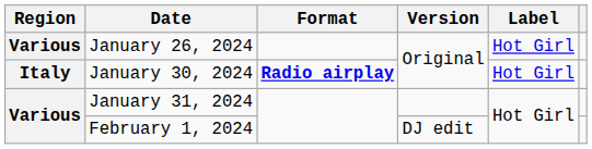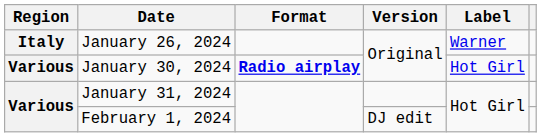 <table class="wikitable plainrowheaders">
 <tr>
 <th scope="col">Region</th>
 <th scope="col">Date</th>
 <th scope="col">Format</th>
 <th scope="col">Version</th>
 <th scope="col">Label</th>
 <th scope="col"></th>
 </tr>
 <tr>
-<th scope="row">Various</th>
+<th scope="row">Italy</th>
 <td>January 26, 2024</td>
 <td></td>
 <td rowspan="2">Original</td>
-<td><a href='#'>Hot Girl</a></td>
+<td><a href='#'>Warner</a></td>
 <td style="text-align:center;"></td>
 </tr>
 <tr>
-<th scope="row">Italy</th>
+<th scope="row">Various</th>
 <td>January 30, 2024</td>
 <td><strong><a href='#'>Radio airplay</a></strong></td>
 <td><a href='#'>Hot Girl</a></td>
 <td style="text-align:center;"></td>
 </tr>
 <tr>
 <th scope="row" rowspan="2">Various</th>
 <td>January 31, 2024</td>
 <td rowspan="2"></td>
 <td></td>
 <td rowspan="2">Hot Girl</td>
 <td style="text-align:center;"></td>
 </tr>
 <tr>
 <td>February 1, 2024</td>
 <td>DJ edit</td>
 <td style="text-align:center;"></td>
 </tr>
 </table>
